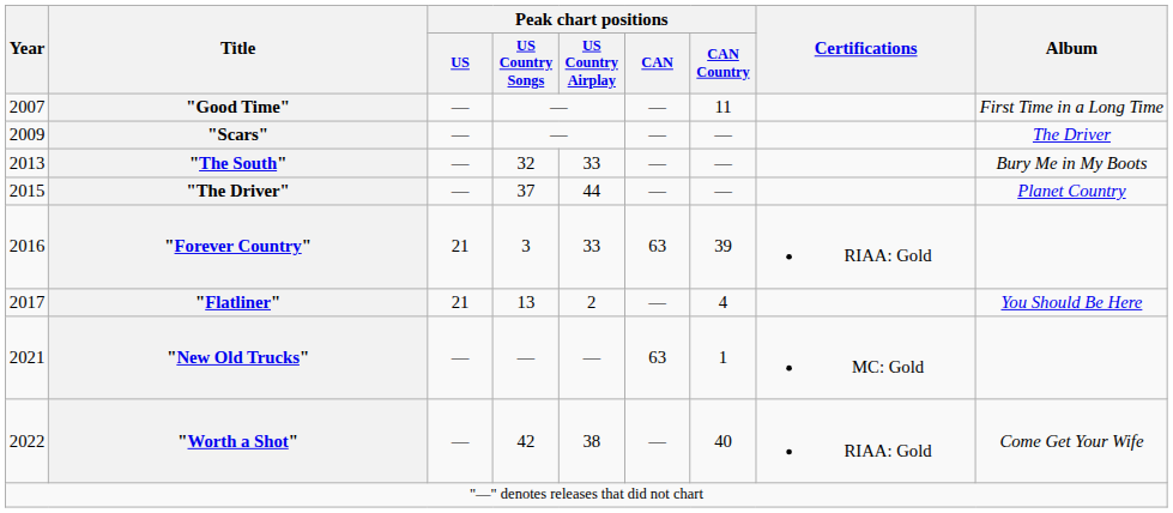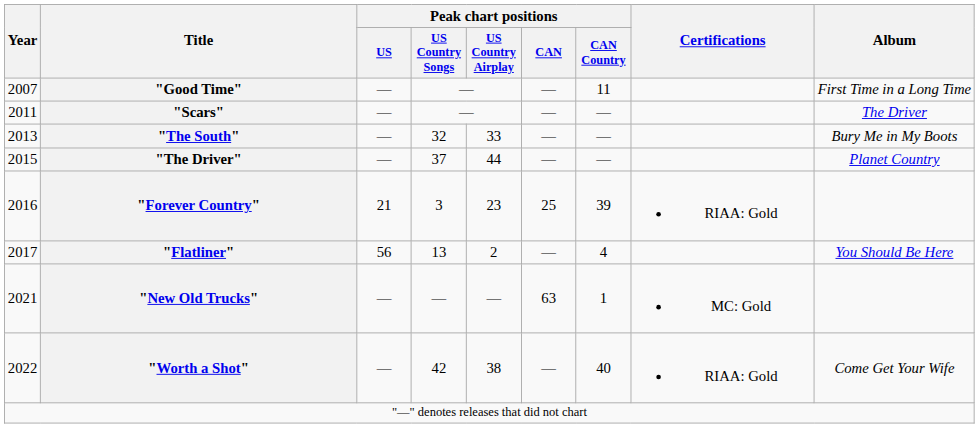 <table class="wikitable plainrowheaders" style="text-align:center;">
 <tr>
 <th scope="col" rowspan="2">Year</th>
 <th scope="col" rowspan="2" style="width:21em;">Title</th>
 <th scope="col" colspan="5">Peak chart positions</th>
 <th scope="col" rowspan="2" style="width:12em;"><a href='#'>Certifications</a><br></th>
 <th scope="col" rowspan="2">Album</th>
 </tr>
 <tr style=font-size:smaller;>
 <th scope="col" style="width:4em;"><a href='#'>US</a><br></th>
 <th scope="col" style="width:4em;"><a href='#'>US Country Songs</a><br></th>
 <th scope="col" style="width:4em;"><a href='#'>US Country Airplay</a><br></th>
 <th scope="col" style="width:4em;"><a href='#'>CAN</a><br></th>
 <th scope="col" style="width:4em;"><a href='#'>CAN Country</a><br></th>
 </tr>
 <tr>
 <td>2007</td>
 <th scope="row">"Good Time"<br></th>
 <td>—</td>
 <td colspan="2">—</td>
 <td>—</td>
 <td>11</td>
 <td></td>
 <td><em>First Time in a Long Time</em></td>
 </tr>
 <tr>
-<td>2009</td>
+<td>2011</td>
 <th scope="row">"Scars"<br></th>
 <td>—</td>
 <td colspan="2">—</td>
 <td>—</td>
 <td>—</td>
 <td></td>
 <td><em><a href='#'>The Driver</a></em></td>
 </tr>
 <tr>
 <td>2013</td>
 <th scope="row">"<a href='#'>The South</a>"<br></th>
 <td>—</td>
 <td>32</td>
 <td>33</td>
 <td>—</td>
 <td>—</td>
 <td></td>
 <td><em>Bury Me in My Boots</em></td>
 </tr>
 <tr>
 <td>2015</td>
 <th scope="row">"The Driver"<br></th>
 <td>—</td>
 <td>37</td>
 <td>44</td>
 <td>—</td>
 <td>—</td>
 <td></td>
 <td><em><a href='#'>Planet Country</a></em></td>
 </tr>
 <tr>
 <td>2016</td>
 <th scope="row">"<a href='#'>Forever Country</a>"<br></th>
 <td>21</td>
 <td>3</td>
-<td>33</td>
-<td>63</td>
+<td>23</td>
+<td>25</td>
 <td>39</td>
 <td><br><ul><li>RIAA: Gold</li></ul></td>
 <td></td>
 </tr>
 <tr>
 <td>2017</td>
 <th scope="row">"<a href='#'>Flatliner</a>"<br></th>
-<td>21</td>
+<td>56</td>
 <td>13</td>
 <td>2</td>
 <td>—</td>
 <td>4</td>
 <td></td>
 <td><em><a href='#'>You Should Be Here</a></em></td>
 </tr>
 <tr>
 <td>2021</td>
 <th scope="row">"<a href='#'>New Old Trucks</a>"<br></th>
 <td>—</td>
 <td>—</td>
 <td>—</td>
 <td>63</td>
 <td>1</td>
 <td><br><ul><li>MC: Gold</li></ul></td>
 <td></td>
 </tr>
 <tr>
 <td>2022</td>
 <th scope="row">"<a href='#'>Worth a Shot</a>"<br></th>
 <td>—</td>
 <td>42</td>
 <td>38</td>
 <td>—</td>
 <td>40</td>
 <td><br><ul><li>RIAA: Gold</li></ul></td>
 <td><em>Come Get Your Wife</em></td>
 </tr>
 <tr>
 <td colspan="12" style="font-size:85%">"—" denotes releases that did not chart</td>
 </tr>
 </table>
